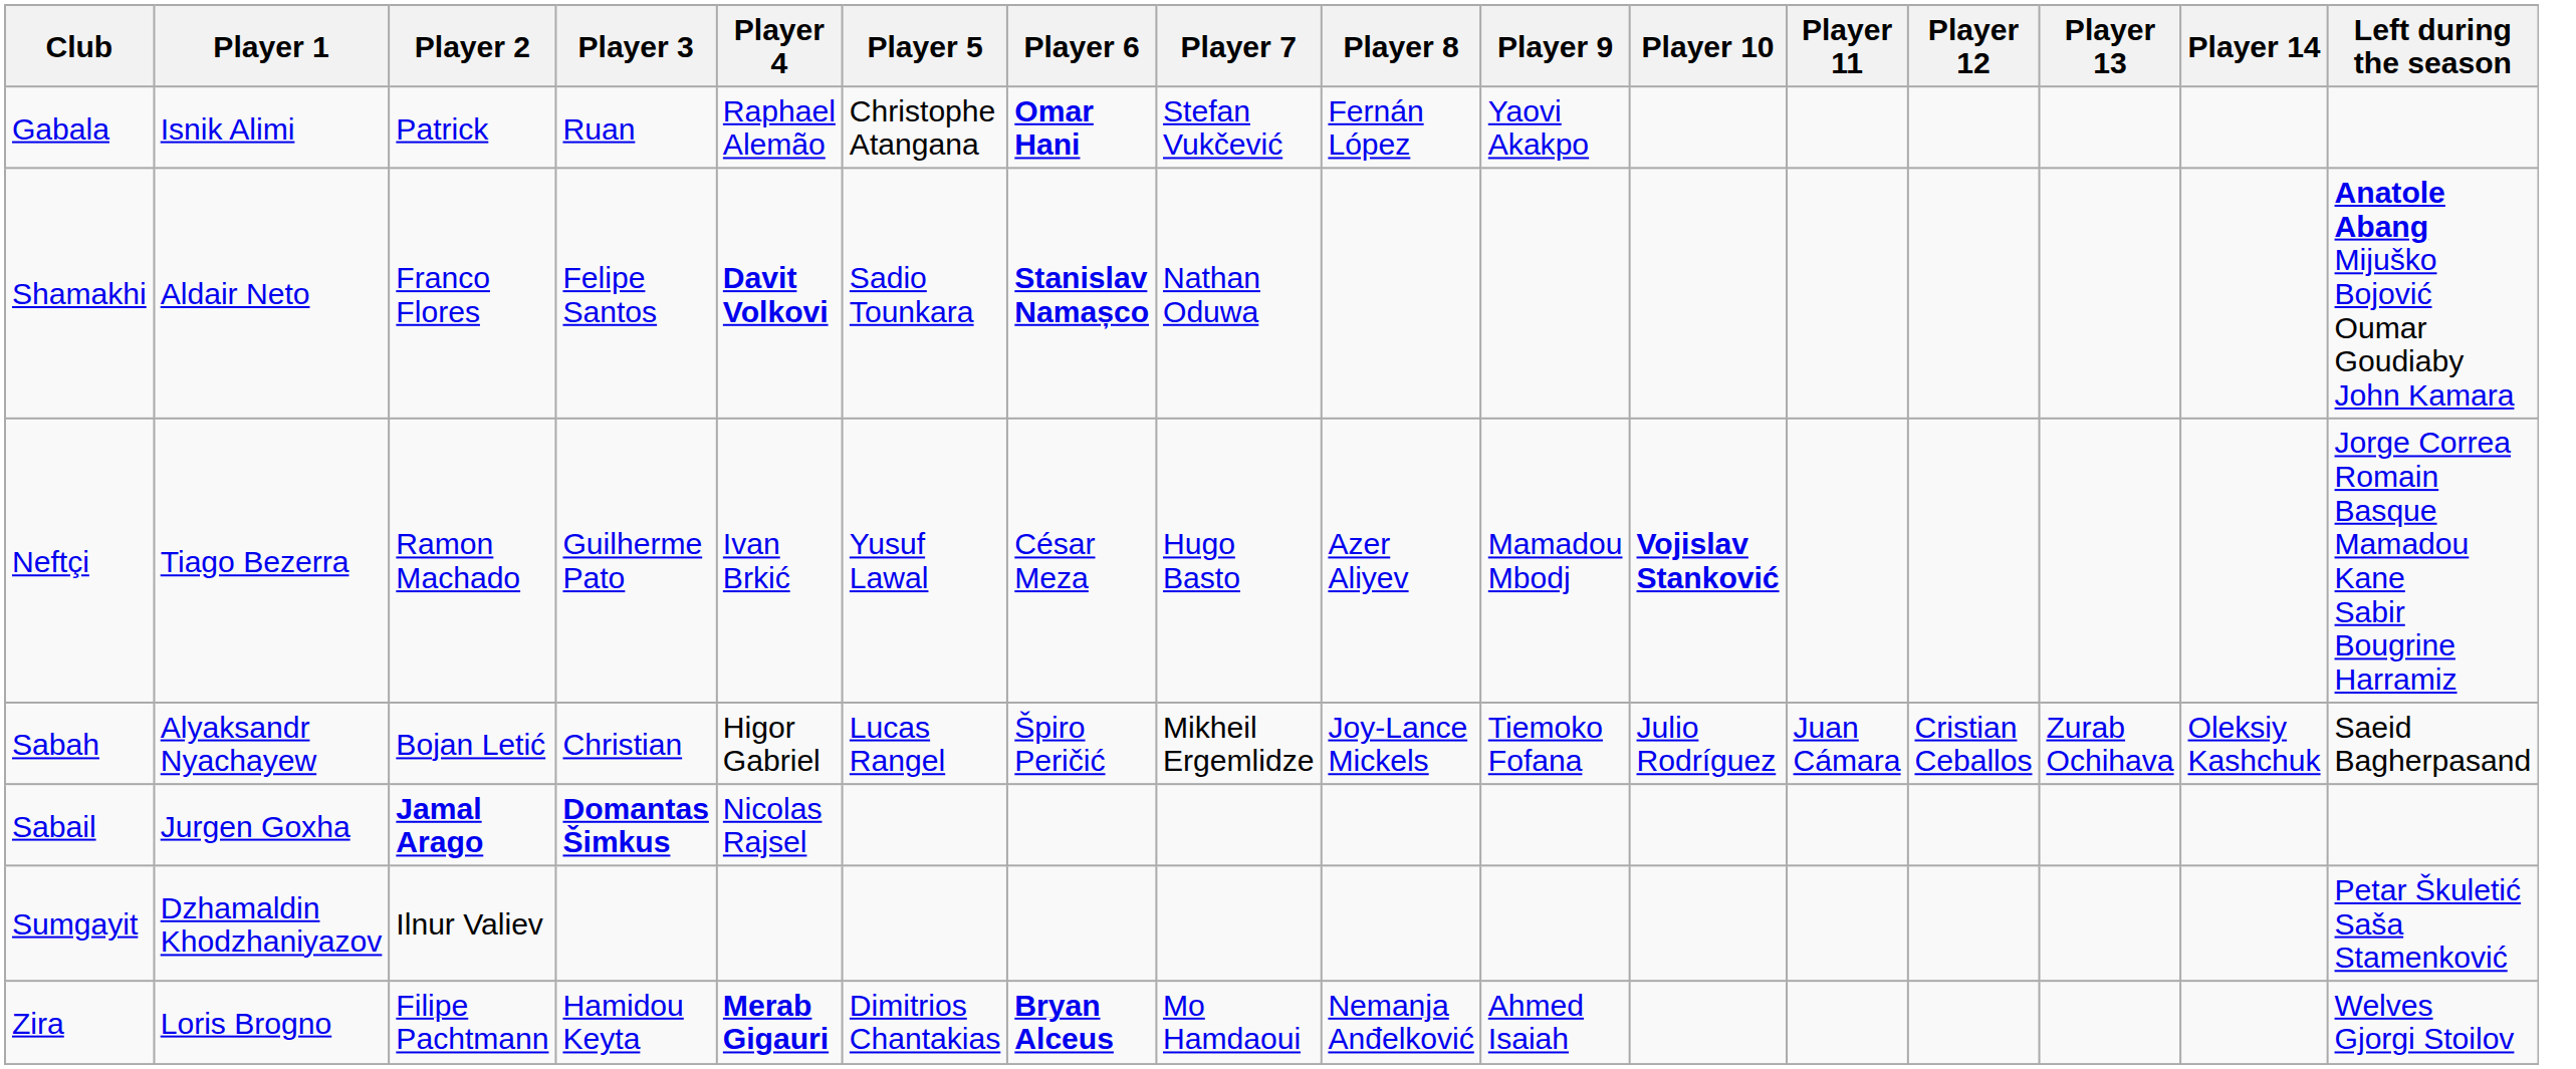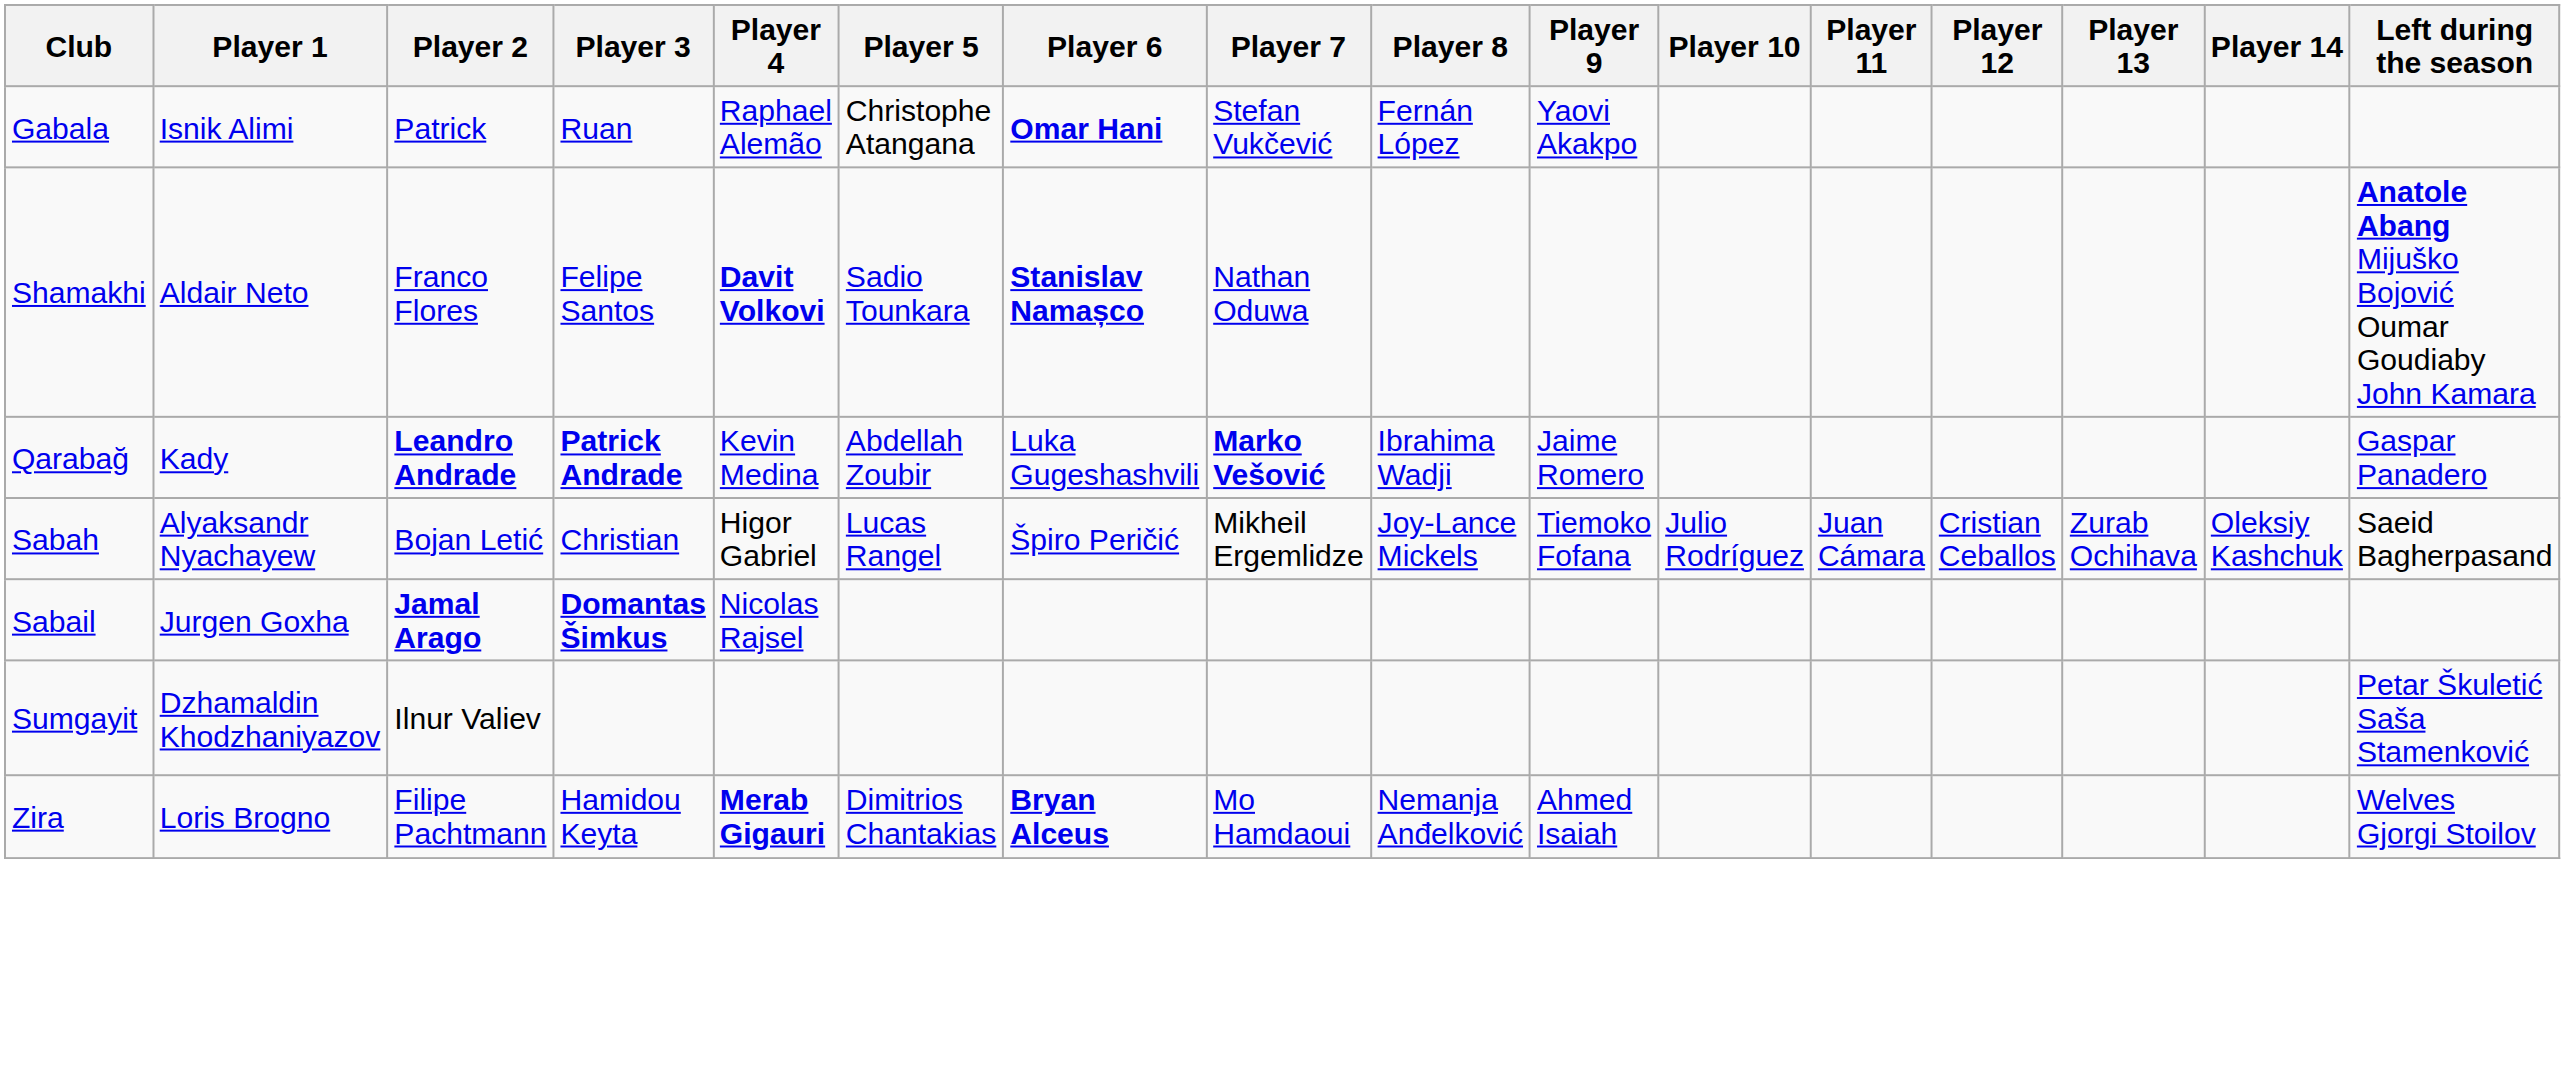 <table class="wikitable" style="font-size:95%;">
 <tr>
 <th>Club</th>
 <th>Player 1</th>
 <th>Player 2</th>
 <th>Player 3</th>
 <th>Player 4</th>
 <th>Player 5</th>
 <th>Player 6</th>
 <th>Player 7</th>
 <th>Player 8</th>
 <th>Player 9</th>
 <th>Player 10</th>
 <th>Player 11</th>
 <th>Player 12</th>
 <th>Player 13</th>
 <th>Player 14</th>
 <th>Left during the season</th>
 </tr>
 <tr>
 <td><a href='#'>Gabala</a></td>
 <td> <a href='#'>Isnik Alimi</a></td>
 <td> <a href='#'>Patrick</a></td>
 <td> <a href='#'>Ruan</a></td>
 <td> <a href='#'>Raphael Alemão</a></td>
 <td> Christophe Atangana</td>
 <td> <strong><a href='#'>Omar Hani</a></strong></td>
 <td> <a href='#'>Stefan Vukčević</a></td>
 <td> <a href='#'>Fernán López</a></td>
 <td> <a href='#'>Yaovi Akakpo</a></td>
 <td></td>
 <td></td>
 <td></td>
 <td></td>
 <td></td>
 <td></td>
 </tr>
 <tr>
 <td><a href='#'>Shamakhi</a></td>
 <td> <a href='#'>Aldair Neto</a></td>
 <td> <a href='#'>Franco Flores</a></td>
 <td> <a href='#'>Felipe Santos</a></td>
 <td> <strong><a href='#'>Davit Volkovi</a></strong></td>
 <td> <a href='#'>Sadio Tounkara</a></td>
 <td> <strong><a href='#'>Stanislav Namașco</a></strong></td>
 <td> <a href='#'>Nathan Oduwa</a></td>
 <td></td>
 <td></td>
 <td></td>
 <td></td>
 <td></td>
 <td></td>
 <td></td>
 <td> <strong><a href='#'>Anatole Abang</a></strong> <br>  <a href='#'>Mijuško Bojović</a> <br>  Oumar Goudiaby <br>  <a href='#'>John Kamara</a></td>
 </tr>
 <tr>
-<td><a href='#'>Neftçi</a></td>
-<td> <a href='#'>Tiago Bezerra</a></td>
-<td> <a href='#'>Ramon Machado</a></td>
-<td> <a href='#'>Guilherme Pato</a></td>
-<td> <a href='#'>Ivan Brkić</a></td>
-<td> <a href='#'>Yusuf Lawal</a></td>
-<td> <a href='#'>César Meza</a></td>
-<td> <a href='#'>Hugo Basto</a></td>
-<td> <a href='#'>Azer Aliyev</a></td>
-<td> <a href='#'>Mamadou Mbodj</a></td>
-<td> <strong><a href='#'>Vojislav Stanković</a></strong></td>
+<td><a href='#'>Qarabağ</a></td>
+<td> <a href='#'>Kady</a></td>
+<td> <strong><a href='#'>Leandro Andrade</a></strong></td>
+<td> <strong><a href='#'>Patrick Andrade</a></strong></td>
+<td> <a href='#'>Kevin Medina</a></td>
+<td> <a href='#'>Abdellah Zoubir</a></td>
+<td> <a href='#'>Luka Gugeshashvili</a></td>
+<td> <strong><a href='#'>Marko Vešović</a></strong></td>
+<td> <a href='#'>Ibrahima Wadji</a></td>
+<td> <a href='#'>Jaime Romero</a></td>
 <td></td>
 <td></td>
 <td></td>
 <td></td>
-<td> <a href='#'>Jorge Correa</a> <br>  <a href='#'>Romain Basque</a> <br>  <a href='#'>Mamadou Kane</a> <br>  <a href='#'>Sabir Bougrine</a> <br>  <a href='#'>Harramiz</a></td>
+<td></td>
+<td> <a href='#'>Gaspar Panadero</a></td>
 </tr>
 <tr>
 <td><a href='#'>Sabah</a></td>
 <td> <a href='#'>Alyaksandr Nyachayew</a></td>
 <td> <a href='#'>Bojan Letić</a></td>
 <td> <a href='#'>Christian</a></td>
 <td> Higor Gabriel</td>
 <td> <a href='#'>Lucas Rangel</a></td>
 <td> <a href='#'>Špiro Peričić</a></td>
 <td> Mikheil Ergemlidze</td>
 <td> <a href='#'>Joy-Lance Mickels</a></td>
 <td> <a href='#'>Tiemoko Fofana</a></td>
 <td> <a href='#'>Julio Rodríguez</a></td>
 <td> <a href='#'>Juan Cámara</a></td>
 <td> <a href='#'>Cristian Ceballos</a></td>
 <td> <a href='#'>Zurab Ochihava</a></td>
 <td> <a href='#'>Oleksiy Kashchuk</a></td>
 <td> Saeid Bagherpasand</td>
 </tr>
 <tr>
 <td><a href='#'>Sabail</a></td>
 <td> <a href='#'>Jurgen Goxha</a></td>
 <td> <strong><a href='#'>Jamal Arago</a></strong></td>
 <td> <strong><a href='#'>Domantas Šimkus</a></strong></td>
 <td> <a href='#'>Nicolas Rajsel</a></td>
 <td></td>
 <td></td>
 <td></td>
 <td></td>
 <td></td>
 <td></td>
 <td></td>
 <td></td>
 <td></td>
 <td></td>
 <td></td>
 </tr>
 <tr>
 <td><a href='#'>Sumgayit</a></td>
 <td> <a href='#'>Dzhamaldin Khodzhaniyazov</a></td>
 <td> Ilnur Valiev</td>
 <td></td>
 <td></td>
 <td></td>
 <td></td>
 <td></td>
 <td></td>
 <td></td>
 <td></td>
 <td></td>
 <td></td>
 <td></td>
 <td></td>
 <td> <a href='#'>Petar Škuletić</a> <br>  <a href='#'>Saša Stamenković</a></td>
 </tr>
 <tr>
 <td><a href='#'>Zira</a></td>
 <td> <a href='#'>Loris Brogno</a></td>
 <td> <a href='#'>Filipe Pachtmann</a></td>
 <td> <a href='#'>Hamidou Keyta</a></td>
 <td> <strong><a href='#'>Merab Gigauri</a></strong></td>
 <td> <a href='#'>Dimitrios Chantakias</a></td>
 <td> <strong><a href='#'>Bryan Alceus</a></strong></td>
 <td> <a href='#'>Mo Hamdaoui</a></td>
 <td> <a href='#'>Nemanja Anđelković</a></td>
 <td> <a href='#'>Ahmed Isaiah</a></td>
 <td></td>
 <td></td>
 <td></td>
 <td></td>
 <td></td>
 <td> <a href='#'>Welves</a> <br>  <a href='#'>Gjorgi Stoilov</a></td>
 </tr>
 <tr>
 </tr>
 </table>
